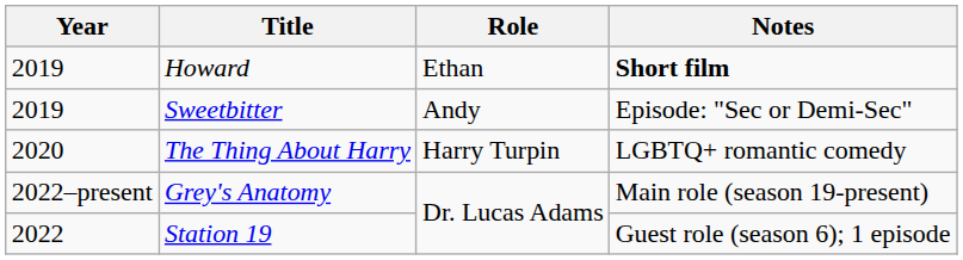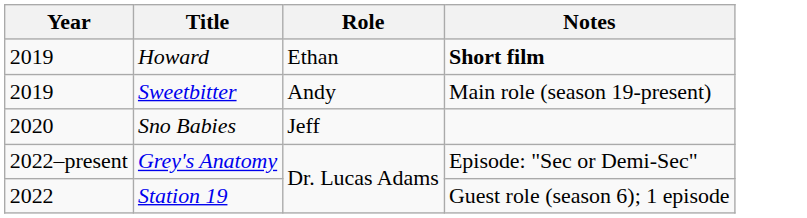 <table class="wikitable plainrowheaders sortable" style="margin-right: 0;">
 <tr>
 <th>Year</th>
 <th>Title</th>
 <th>Role</th>
 <th>Notes</th>
 </tr>
 <tr>
 <td>2019</td>
 <td><em>Howard</em></td>
 <td>Ethan</td>
 <td><strong>Short film</strong></td>
 </tr>
 <tr>
 <td>2019</td>
 <td><em><a href='#'>Sweetbitter</a></em></td>
 <td>Andy</td>
-<td>Episode: "Sec or Demi-Sec"</td>
+<td>Main role (season 19-present)</td>
 </tr>
 <tr>
 <td>2020</td>
-<td><em><a href='#'>The Thing About Harry</a></em></td>
-<td>Harry Turpin</td>
-<td>LGBTQ+ romantic comedy</td>
+<td><em>Sno Babies</em></td>
+<td>Jeff</td>
+<td></td>
 </tr>
 <tr>
 <td>2022–present</td>
 <td><em><a href='#'>Grey's Anatomy</a></em></td>
 <td rowspan="2">Dr. Lucas Adams</td>
-<td>Main role (season 19-present)</td>
+<td>Episode: "Sec or Demi-Sec"</td>
 </tr>
 <tr>
 <td>2022</td>
 <td><em><a href='#'>Station 19</a></em></td>
 <td>Guest role (season 6); 1 episode</td>
 </tr>
 </table>
